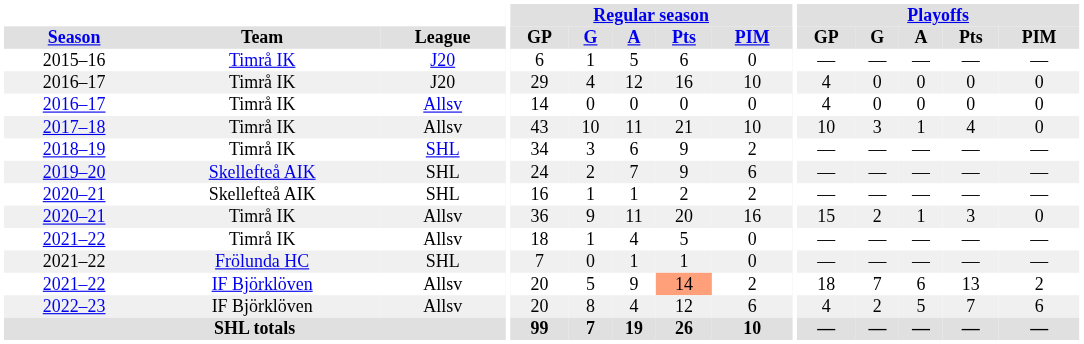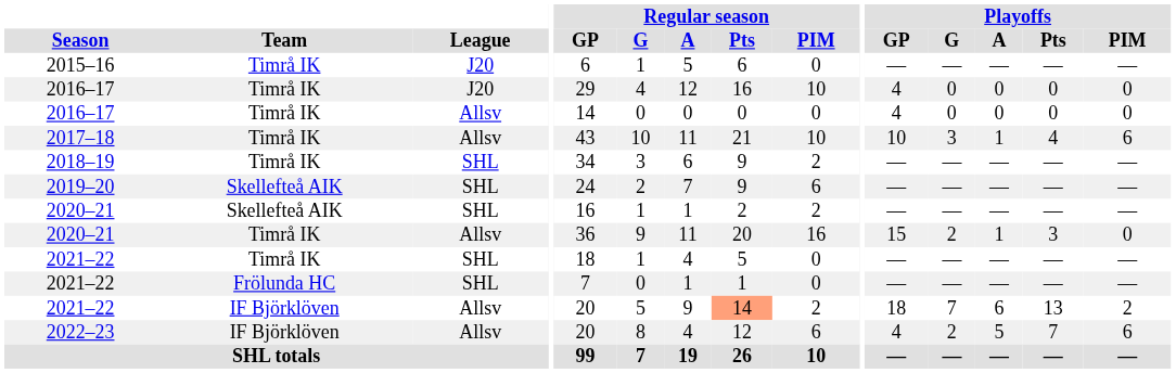 <table border="0" cellpadding="1" cellspacing="0" style="text-align:center; width:60em">
 <tr bgcolor="#e0e0e0">
 <th colspan="3" bgcolor="#ffffff"></th>
 <th rowspan="99" bgcolor="#ffffff"></th>
 <th colspan="5"><a href='#'>Regular season</a></th>
 <th rowspan="99" bgcolor="#ffffff"></th>
 <th colspan="5"><a href='#'>Playoffs</a></th>
 </tr>
 <tr bgcolor="#e0e0e0">
 <th><a href='#'>Season</a></th>
 <th>Team</th>
 <th>League</th>
 <th>GP</th>
 <th><a href='#'>G</a></th>
 <th><a href='#'>A</a></th>
 <th><a href='#'>Pts</a></th>
 <th><a href='#'>PIM</a></th>
 <th>GP</th>
 <th>G</th>
 <th>A</th>
 <th>Pts</th>
 <th>PIM</th>
 </tr>
 <tr>
 <td>2015–16</td>
 <td><a href='#'>Timrå IK</a></td>
 <td><a href='#'>J20</a></td>
 <td>6</td>
 <td>1</td>
 <td>5</td>
 <td>6</td>
 <td>0</td>
 <td>—</td>
 <td>—</td>
 <td>—</td>
 <td>—</td>
 <td>—</td>
 </tr>
 <tr bgcolor="#f0f0f0">
 <td>2016–17</td>
 <td>Timrå IK</td>
 <td>J20</td>
 <td>29</td>
 <td>4</td>
 <td>12</td>
 <td>16</td>
 <td>10</td>
 <td>4</td>
 <td>0</td>
 <td>0</td>
 <td>0</td>
 <td>0</td>
 </tr>
 <tr>
 <td><a href='#'>2016–17</a></td>
 <td>Timrå IK</td>
 <td><a href='#'>Allsv</a></td>
 <td>14</td>
 <td>0</td>
 <td>0</td>
 <td>0</td>
 <td>0</td>
 <td>4</td>
 <td>0</td>
 <td>0</td>
 <td>0</td>
 <td>0</td>
 </tr>
 <tr bgcolor="#f0f0f0">
 <td><a href='#'>2017–18</a></td>
 <td>Timrå IK</td>
 <td>Allsv</td>
 <td>43</td>
 <td>10</td>
 <td>11</td>
 <td>21</td>
 <td>10</td>
 <td>10</td>
 <td>3</td>
 <td>1</td>
 <td>4</td>
-<td>0</td>
+<td>6</td>
 </tr>
 <tr>
 <td><a href='#'>2018–19</a></td>
 <td>Timrå IK</td>
 <td><a href='#'>SHL</a></td>
 <td>34</td>
 <td>3</td>
 <td>6</td>
 <td>9</td>
 <td>2</td>
 <td>—</td>
 <td>—</td>
 <td>—</td>
 <td>—</td>
 <td>—</td>
 </tr>
 <tr bgcolor="#f0f0f0">
 <td><a href='#'>2019–20</a></td>
 <td><a href='#'>Skellefteå AIK</a></td>
 <td>SHL</td>
 <td>24</td>
 <td>2</td>
 <td>7</td>
 <td>9</td>
 <td>6</td>
 <td>—</td>
 <td>—</td>
 <td>—</td>
 <td>—</td>
 <td>—</td>
 </tr>
 <tr>
 <td><a href='#'>2020–21</a></td>
 <td>Skellefteå AIK</td>
 <td>SHL</td>
 <td>16</td>
 <td>1</td>
 <td>1</td>
 <td>2</td>
 <td>2</td>
 <td>—</td>
 <td>—</td>
 <td>—</td>
 <td>—</td>
 <td>—</td>
 </tr>
 <tr bgcolor="#f0f0f0">
 <td><a href='#'>2020–21</a></td>
 <td>Timrå IK</td>
 <td>Allsv</td>
 <td>36</td>
 <td>9</td>
 <td>11</td>
 <td>20</td>
 <td>16</td>
 <td>15</td>
 <td>2</td>
 <td>1</td>
 <td>3</td>
 <td>0</td>
 </tr>
 <tr>
 <td><a href='#'>2021–22</a></td>
 <td>Timrå IK</td>
-<td>Allsv</td>
+<td>SHL</td>
 <td>18</td>
 <td>1</td>
 <td>4</td>
 <td>5</td>
 <td>0</td>
 <td>—</td>
 <td>—</td>
 <td>—</td>
 <td>—</td>
 <td>—</td>
 </tr>
 <tr bgcolor="#f0f0f0">
 <td>2021–22</td>
 <td><a href='#'>Frölunda HC</a></td>
 <td>SHL</td>
 <td>7</td>
 <td>0</td>
 <td>1</td>
 <td>1</td>
 <td>0</td>
 <td>—</td>
 <td>—</td>
 <td>—</td>
 <td>—</td>
 <td>—</td>
 </tr>
 <tr>
 <td><a href='#'>2021–22</a></td>
 <td><a href='#'>IF Björklöven</a></td>
 <td>Allsv</td>
 <td>20</td>
 <td>5</td>
 <td>9</td>
 <td style="background: lightsalmon;">14</td>
 <td>2</td>
 <td>18</td>
 <td>7</td>
 <td>6</td>
 <td>13</td>
 <td>2</td>
 </tr>
 <tr bgcolor="#f0f0f0">
 <td><a href='#'>2022–23</a></td>
 <td>IF Björklöven</td>
 <td>Allsv</td>
 <td>20</td>
 <td>8</td>
 <td>4</td>
 <td>12</td>
 <td>6</td>
 <td>4</td>
 <td>2</td>
 <td>5</td>
 <td>7</td>
 <td>6</td>
 </tr>
 <tr bgcolor="#e0e0e0">
 <th colspan="3">SHL totals</th>
 <th>99</th>
 <th>7</th>
 <th>19</th>
 <th>26</th>
 <th>10</th>
 <th>—</th>
 <th>—</th>
 <th>—</th>
 <th>—</th>
 <th>—</th>
 </tr>
 </table>
